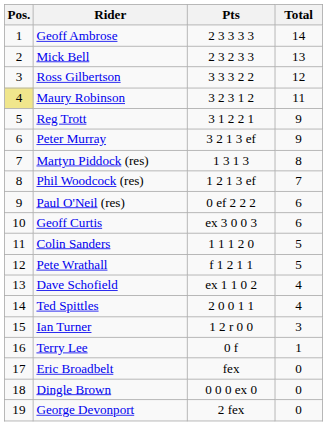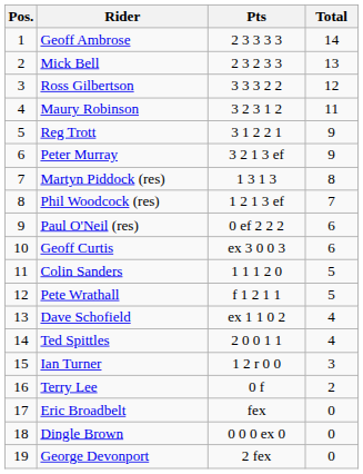 <table class=wikitable>
 <tr>
 <th width=25px>Pos.</th>
 <th width=180px>Rider</th>
 <th width=100px>Pts</th>
 <th width=50px>Total</th>
 </tr>
 <tr align=center >
 <td>1</td>
 <td align=left> <a href='#'>Geoff Ambrose</a></td>
 <td>2	3	3	3	3</td>
 <td>14</td>
 </tr>
 <tr align=center>
 <td>2</td>
 <td align=left> <a href='#'>Mick Bell</a></td>
 <td>2	3	2	3	3</td>
 <td>13</td>
 </tr>
 <tr align=center>
 <td>3</td>
 <td align=left> <a href='#'>Ross Gilbertson</a></td>
 <td>3	3	3	2	2</td>
 <td>12</td>
 </tr>
 <tr align=center>
-<td style="background: khaki;">4</td>
+<td>4</td>
 <td align=left> <a href='#'>Maury Robinson</a></td>
 <td>3	2	3	1	2</td>
 <td>11</td>
 </tr>
 <tr align=center>
 <td>5</td>
 <td align=left> <a href='#'>Reg Trott</a></td>
 <td>3	1	2	2	1</td>
 <td>9</td>
 </tr>
 <tr align=center>
 <td>6</td>
 <td align=left> <a href='#'>Peter Murray</a></td>
 <td>3	2	1	3	ef</td>
 <td>9</td>
 </tr>
 <tr align=center>
 <td>7</td>
 <td align=left> <a href='#'>Martyn Piddock</a> (res)</td>
 <td>1	3	1	3</td>
 <td>8</td>
 </tr>
 <tr align=center>
 <td>8</td>
 <td align=left> <a href='#'>Phil Woodcock</a> (res)</td>
 <td>1	2	1	3	ef</td>
 <td>7</td>
 </tr>
 <tr align=center>
 <td>9</td>
 <td align=left> <a href='#'>Paul O'Neil</a>	(res)</td>
 <td>0	ef	2	2	2</td>
 <td>6</td>
 </tr>
 <tr align=center>
 <td>10</td>
 <td align=left> <a href='#'>Geoff Curtis</a></td>
 <td>ex	3	0	0	3</td>
 <td>6</td>
 </tr>
 <tr align=center>
 <td>11</td>
 <td align=left> <a href='#'>Colin Sanders</a></td>
 <td>1	1	1	2	0</td>
 <td>5</td>
 </tr>
 <tr align=center>
 <td>12</td>
 <td align=left> <a href='#'>Pete Wrathall</a></td>
 <td>f	1	2	1	1</td>
 <td>5</td>
 </tr>
 <tr align=center>
 <td>13</td>
 <td align=left> <a href='#'>Dave Schofield</a></td>
 <td>ex	1	1	0	2</td>
 <td>4</td>
 </tr>
 <tr align=center>
 <td>14</td>
 <td align=left> <a href='#'>Ted Spittles</a></td>
 <td>2	0	0	1	1</td>
 <td>4</td>
 </tr>
 <tr align=center>
 <td>15</td>
 <td align=left> <a href='#'>Ian Turner</a></td>
 <td>1	2	r	0	0</td>
 <td>3</td>
 </tr>
 <tr align=center>
 <td>16</td>
 <td align=left> <a href='#'>Terry Lee</a></td>
 <td>0	f</td>
-<td>1</td>
+<td>2</td>
 </tr>
 <tr align=center>
 <td>17</td>
 <td align=left> <a href='#'>Eric Broadbelt</a></td>
 <td>fex</td>
 <td>0</td>
 </tr>
 <tr align=center>
 <td>18</td>
 <td align=left> <a href='#'>Dingle Brown</a></td>
 <td>0	0	0	ex	0</td>
 <td>0</td>
 </tr>
 <tr align=center>
 <td>19</td>
 <td align=left> <a href='#'>George Devonport</a></td>
 <td>2	fex</td>
 <td>0</td>
 </tr>
 </table>
